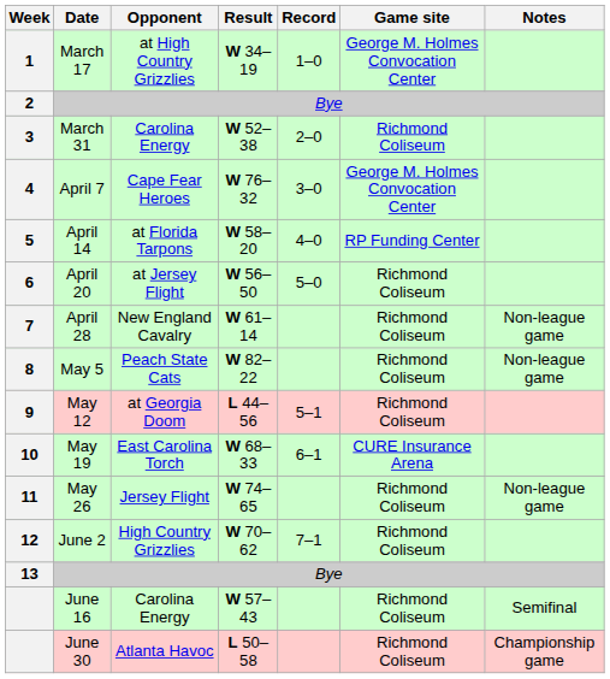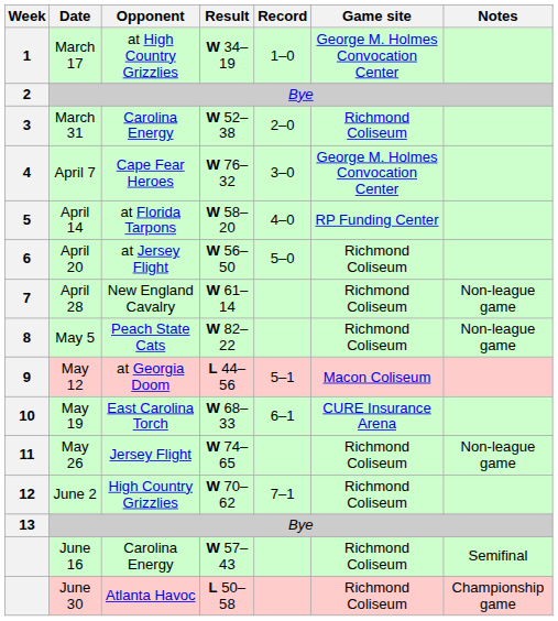 <table class="wikitable" style="text-align:center">
 <tr>
 <th>Week</th>
 <th>Date</th>
 <th>Opponent</th>
 <th>Result</th>
 <th>Record</th>
 <th>Game site</th>
 <th>Notes</th>
 </tr>
 <tr style="background:#cfc">
 <th>1</th>
 <td>March 17</td>
 <td>at <a href='#'>High Country Grizzlies</a></td>
 <td><strong>W</strong> 34–19</td>
 <td>1–0</td>
 <td><a href='#'>George M. Holmes Convocation Center</a></td>
 <td></td>
 </tr>
 <tr bgcolor=#CCCCCC>
 <th>2</th>
 <td colspan=7><em><a href='#'>Bye</a></em></td>
 </tr>
 <tr style="background:#cfc">
 <th>3</th>
 <td>March 31</td>
 <td><a href='#'>Carolina Energy</a></td>
 <td><strong>W</strong> 52–38</td>
 <td>2–0</td>
 <td><a href='#'>Richmond Coliseum</a></td>
 <td></td>
 </tr>
 <tr style="background:#cfc">
 <th>4</th>
 <td>April 7</td>
 <td><a href='#'>Cape Fear Heroes</a></td>
 <td><strong>W</strong> 76–32</td>
 <td>3–0</td>
 <td><a href='#'>George M. Holmes Convocation Center</a></td>
 <td></td>
 </tr>
 <tr style="background:#cfc">
 <th>5</th>
 <td>April 14</td>
 <td>at <a href='#'>Florida Tarpons</a></td>
 <td><strong>W</strong> 58–20</td>
 <td>4–0</td>
 <td><a href='#'>RP Funding Center</a></td>
 <td></td>
 </tr>
 <tr style="background:#cfc">
 <th>6</th>
 <td>April 20</td>
 <td>at <a href='#'>Jersey Flight</a></td>
 <td><strong>W</strong> 56–50</td>
 <td>5–0</td>
 <td>Richmond Coliseum</td>
 <td></td>
 </tr>
 <tr style="background:#cfc">
 <th>7</th>
 <td>April 28</td>
 <td>New England Cavalry</td>
 <td><strong>W</strong> 61–14</td>
 <td></td>
 <td>Richmond Coliseum</td>
 <td>Non-league game</td>
 </tr>
 <tr style="background:#cfc">
 <th>8</th>
 <td>May 5</td>
 <td><a href='#'>Peach State Cats</a></td>
 <td><strong>W</strong> 82–22</td>
 <td></td>
 <td>Richmond Coliseum</td>
 <td>Non-league game</td>
 </tr>
 <tr bgcolor=#fcc>
 <th>9</th>
 <td>May 12</td>
 <td>at <a href='#'>Georgia Doom</a></td>
 <td><strong>L</strong> 44–56</td>
 <td>5–1</td>
-<td>Richmond Coliseum</td>
+<td><a href='#'>Macon Coliseum</a></td>
 <td></td>
 </tr>
 <tr bgcolor=#CCFFCC>
 <th>10</th>
 <td>May 19</td>
 <td><a href='#'>East Carolina Torch</a></td>
 <td><strong>W</strong> 68–33</td>
 <td>6–1</td>
 <td><a href='#'>CURE Insurance Arena</a></td>
 <td></td>
 </tr>
 <tr bgcolor=#ccffcc>
 <th>11</th>
 <td>May 26</td>
 <td><a href='#'>Jersey Flight</a></td>
 <td><strong>W</strong> 74–65</td>
 <td></td>
 <td>Richmond Coliseum</td>
 <td>Non-league game</td>
 </tr>
 <tr bgcolor=#cfc>
 <th>12</th>
 <td>June 2</td>
 <td><a href='#'>High Country Grizzlies</a></td>
 <td><strong>W</strong> 70–62</td>
 <td>7–1</td>
 <td>Richmond Coliseum</td>
 <td></td>
 </tr>
 <tr bgcolor=#ccc>
 <th>13</th>
 <td colspan=6><em>Bye</em></td>
 </tr>
 <tr bgcolor=#cfc>
 <th></th>
 <td>June 16</td>
 <td>Carolina Energy</td>
 <td><strong>W</strong> 57–43</td>
 <td></td>
 <td>Richmond Coliseum</td>
 <td>Semifinal</td>
 </tr>
 <tr bgcolor=#fcc>
 <th></th>
 <td>June 30</td>
 <td><a href='#'>Atlanta Havoc</a></td>
 <td><strong>L</strong> 50–58</td>
 <td></td>
 <td>Richmond Coliseum</td>
 <td>Championship game</td>
 </tr>
 </table>
